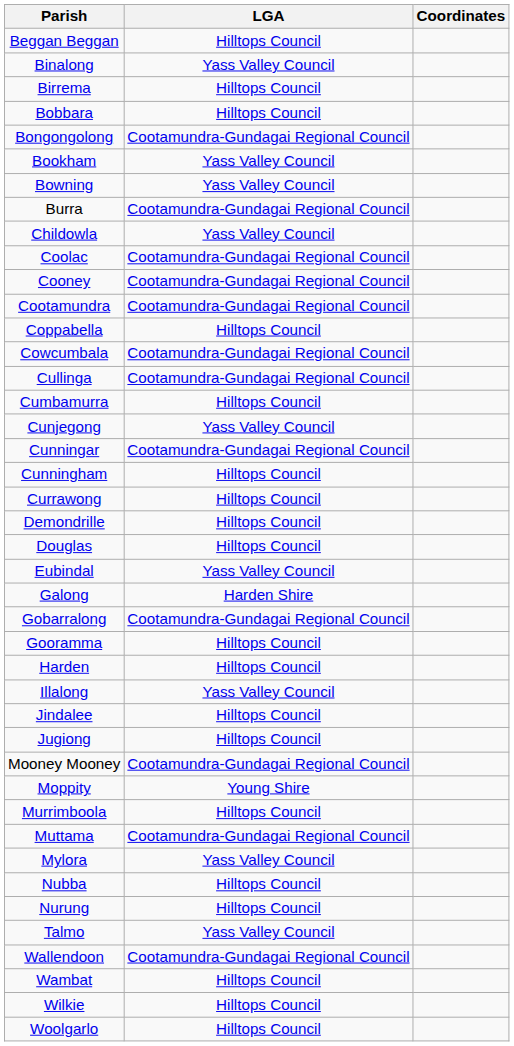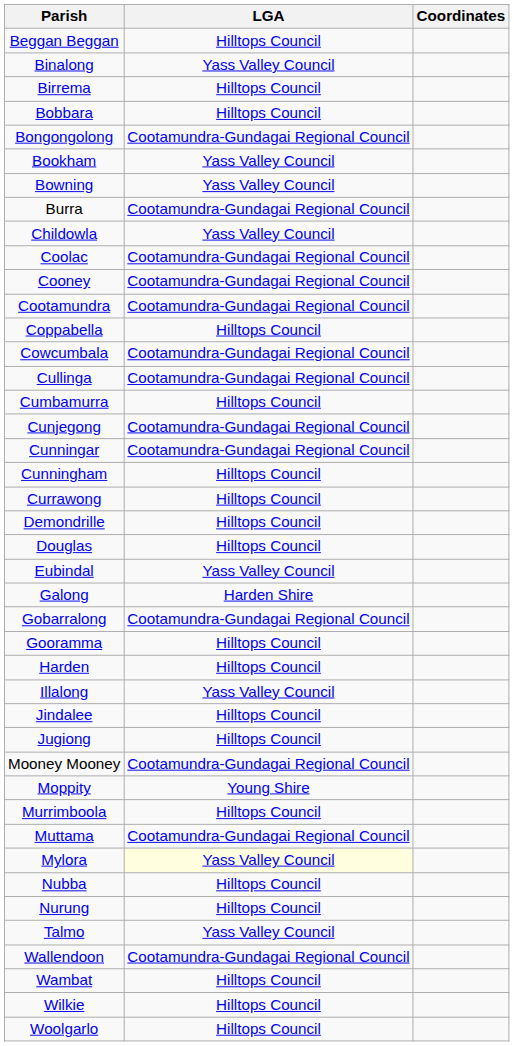 <table class="wikitable" style="text-align:center">
 <tr>
 <th>Parish</th>
 <th>LGA</th>
 <th>Coordinates</th>
 </tr>
 <tr>
 <td><a href='#'>Beggan Beggan</a></td>
 <td><a href='#'>Hilltops Council</a></td>
 <td></td>
 </tr>
 <tr>
 <td><a href='#'>Binalong</a></td>
 <td><a href='#'>Yass Valley Council</a></td>
 <td></td>
 </tr>
 <tr>
 <td><a href='#'>Birrema</a></td>
 <td><a href='#'>Hilltops Council</a></td>
 <td></td>
 </tr>
 <tr>
 <td><a href='#'>Bobbara</a></td>
 <td><a href='#'>Hilltops Council</a></td>
 <td></td>
 </tr>
 <tr>
 <td><a href='#'>Bongongolong</a></td>
 <td><a href='#'>Cootamundra-Gundagai Regional Council</a></td>
 <td></td>
 </tr>
 <tr>
 <td><a href='#'>Bookham</a></td>
 <td><a href='#'>Yass Valley Council</a></td>
 <td></td>
 </tr>
 <tr>
 <td><a href='#'>Bowning</a></td>
 <td><a href='#'>Yass Valley Council</a></td>
 <td></td>
 </tr>
 <tr>
 <td Burra, New South Wales>Burra</td>
 <td><a href='#'>Cootamundra-Gundagai Regional Council</a></td>
 <td></td>
 </tr>
 <tr>
 <td><a href='#'>Childowla</a></td>
 <td><a href='#'>Yass Valley Council</a></td>
 <td></td>
 </tr>
 <tr>
 <td><a href='#'>Coolac</a></td>
 <td><a href='#'>Cootamundra-Gundagai Regional Council</a></td>
 <td></td>
 </tr>
 <tr>
 <td><a href='#'>Cooney</a></td>
 <td><a href='#'>Cootamundra-Gundagai Regional Council</a></td>
 <td></td>
 </tr>
 <tr>
 <td><a href='#'>Cootamundra</a></td>
 <td><a href='#'>Cootamundra-Gundagai Regional Council</a></td>
 <td></td>
 </tr>
 <tr>
 <td><a href='#'>Coppabella</a></td>
 <td><a href='#'>Hilltops Council</a></td>
 <td></td>
 </tr>
 <tr>
 <td><a href='#'>Cowcumbala</a></td>
 <td><a href='#'>Cootamundra-Gundagai Regional Council</a></td>
 <td></td>
 </tr>
 <tr>
 <td><a href='#'>Cullinga</a></td>
 <td><a href='#'>Cootamundra-Gundagai Regional Council</a></td>
 <td></td>
 </tr>
 <tr>
 <td><a href='#'>Cumbamurra</a></td>
 <td><a href='#'>Hilltops Council</a></td>
 <td></td>
 </tr>
 <tr>
 <td><a href='#'>Cunjegong</a></td>
-<td><a href='#'>Yass Valley Council</a></td>
+<td><a href='#'>Cootamundra-Gundagai Regional Council</a></td>
 <td></td>
 </tr>
 <tr>
 <td><a href='#'>Cunningar</a></td>
 <td><a href='#'>Cootamundra-Gundagai Regional Council</a></td>
 <td></td>
 </tr>
 <tr>
 <td><a href='#'>Cunningham</a></td>
 <td><a href='#'>Hilltops Council</a></td>
 <td></td>
 </tr>
 <tr>
 <td><a href='#'>Currawong</a></td>
 <td><a href='#'>Hilltops Council</a></td>
 <td></td>
 </tr>
 <tr>
 <td><a href='#'>Demondrille</a></td>
 <td><a href='#'>Hilltops Council</a></td>
 <td></td>
 </tr>
 <tr>
 <td><a href='#'>Douglas</a></td>
 <td><a href='#'>Hilltops Council</a></td>
 <td></td>
 </tr>
 <tr>
 <td><a href='#'>Eubindal</a></td>
 <td><a href='#'>Yass Valley Council</a></td>
 <td></td>
 </tr>
 <tr>
 <td><a href='#'>Galong</a></td>
 <td><a href='#'>Harden Shire</a></td>
 <td></td>
 </tr>
 <tr>
 <td><a href='#'>Gobarralong</a></td>
 <td><a href='#'>Cootamundra-Gundagai Regional Council</a></td>
 <td></td>
 </tr>
 <tr>
 <td><a href='#'>Gooramma</a></td>
 <td><a href='#'>Hilltops Council</a></td>
 <td></td>
 </tr>
 <tr>
 <td><a href='#'>Harden</a></td>
 <td><a href='#'>Hilltops Council</a></td>
 <td></td>
 </tr>
 <tr>
 <td><a href='#'>Illalong</a></td>
 <td><a href='#'>Yass Valley Council</a></td>
 <td></td>
 </tr>
 <tr>
 <td><a href='#'>Jindalee</a></td>
 <td><a href='#'>Hilltops Council</a></td>
 <td></td>
 </tr>
 <tr>
 <td><a href='#'>Jugiong</a></td>
 <td><a href='#'>Hilltops Council</a></td>
 <td></td>
 </tr>
 <tr>
 <td Mooney Mooney Range, New South Wales>Mooney Mooney</td>
 <td><a href='#'>Cootamundra-Gundagai Regional Council</a></td>
 <td></td>
 </tr>
 <tr>
 <td><a href='#'>Moppity</a></td>
 <td><a href='#'>Young Shire</a></td>
 <td></td>
 </tr>
 <tr>
 <td><a href='#'>Murrimboola</a></td>
 <td><a href='#'>Hilltops Council</a></td>
 <td></td>
 </tr>
 <tr>
 <td><a href='#'>Muttama</a></td>
 <td><a href='#'>Cootamundra-Gundagai Regional Council</a></td>
 <td></td>
 </tr>
 <tr>
 <td><a href='#'>Mylora</a></td>
-<td><a href='#'>Yass Valley Council</a></td>
+<td style="background: lightyellow;"><a href='#'>Yass Valley Council</a></td>
 <td></td>
 </tr>
 <tr>
 <td><a href='#'>Nubba</a></td>
 <td><a href='#'>Hilltops Council</a></td>
 <td></td>
 </tr>
 <tr>
 <td><a href='#'>Nurung</a></td>
 <td><a href='#'>Hilltops Council</a></td>
 <td></td>
 </tr>
 <tr>
 <td><a href='#'>Talmo</a></td>
 <td><a href='#'>Yass Valley Council</a></td>
 <td></td>
 </tr>
 <tr>
 <td><a href='#'>Wallendoon</a></td>
 <td><a href='#'>Cootamundra-Gundagai Regional Council</a></td>
 <td></td>
 </tr>
 <tr>
 <td><a href='#'>Wambat</a></td>
 <td><a href='#'>Hilltops Council</a></td>
 <td></td>
 </tr>
 <tr>
 <td><a href='#'>Wilkie</a></td>
 <td><a href='#'>Hilltops Council</a></td>
 <td></td>
 </tr>
 <tr>
 <td><a href='#'>Woolgarlo</a></td>
 <td><a href='#'>Hilltops Council</a></td>
 <td></td>
 </tr>
 </table>
